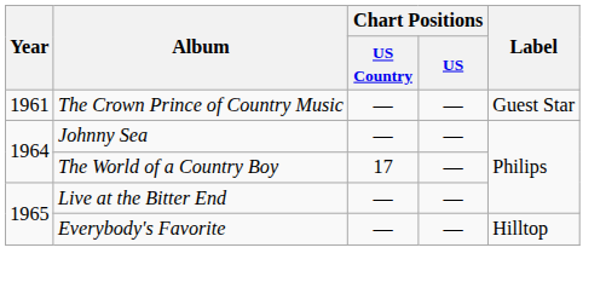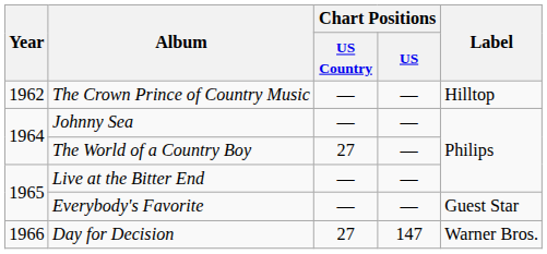 <table class="wikitable">
 <tr>
 <th rowspan="2">Year</th>
 <th rowspan="2">Album</th>
 <th colspan="2">Chart Positions</th>
 <th rowspan="2">Label</th>
 </tr>
 <tr>
 <th width="50"><small><a href='#'>US Country</a></small></th>
 <th width="50"><small><a href='#'>US</a></small></th>
 </tr>
 <tr>
-<td>1961</td>
+<td>1962</td>
 <td><em>The Crown Prince of Country Music</em></td>
 <td align="center">—</td>
 <td align="center">—</td>
-<td>Guest Star</td>
+<td>Hilltop</td>
 </tr>
 <tr>
 <td rowspan="2">1964</td>
 <td><em>Johnny Sea</em></td>
 <td align="center">—</td>
 <td align="center">—</td>
 <td rowspan="3">Philips</td>
 </tr>
 <tr>
 <td><em>The World of a Country Boy</em></td>
-<td align="center">17</td>
+<td align="center">27</td>
 <td align="center">—</td>
 </tr>
 <tr>
 <td rowspan="2">1965</td>
 <td><em>Live at the Bitter End</em></td>
 <td align="center">—</td>
 <td align="center">—</td>
 </tr>
 <tr>
 <td><em>Everybody's Favorite</em></td>
 <td align="center">—</td>
 <td align="center">—</td>
-<td>Hilltop</td>
+<td>Guest Star</td>
+</tr>
+<tr>
+<td>1966</td>
+<td><em>Day for Decision</em></td>
+<td align="center">27</td>
+<td align="center">147</td>
+<td>Warner Bros.</td>
 </tr>
 </table>
